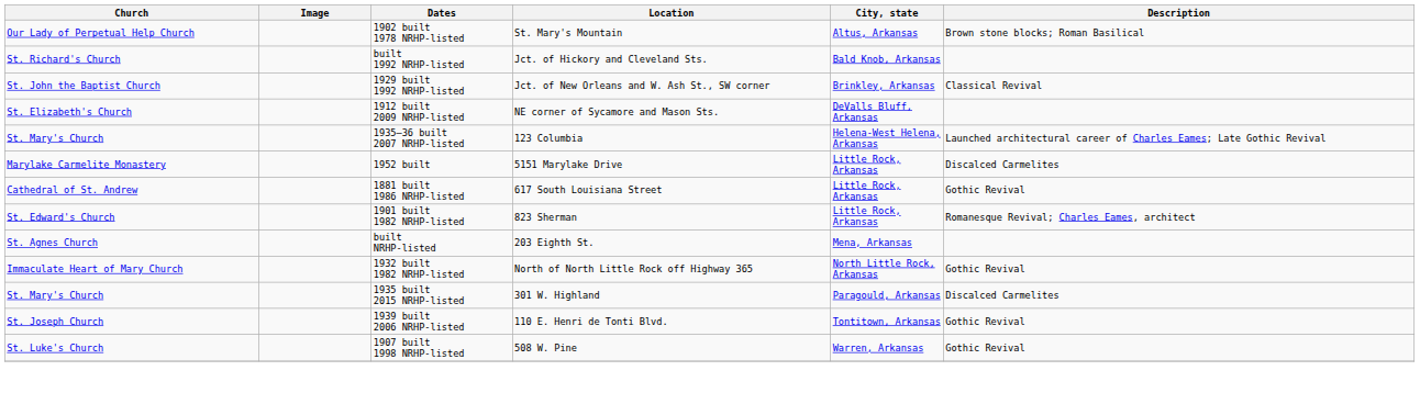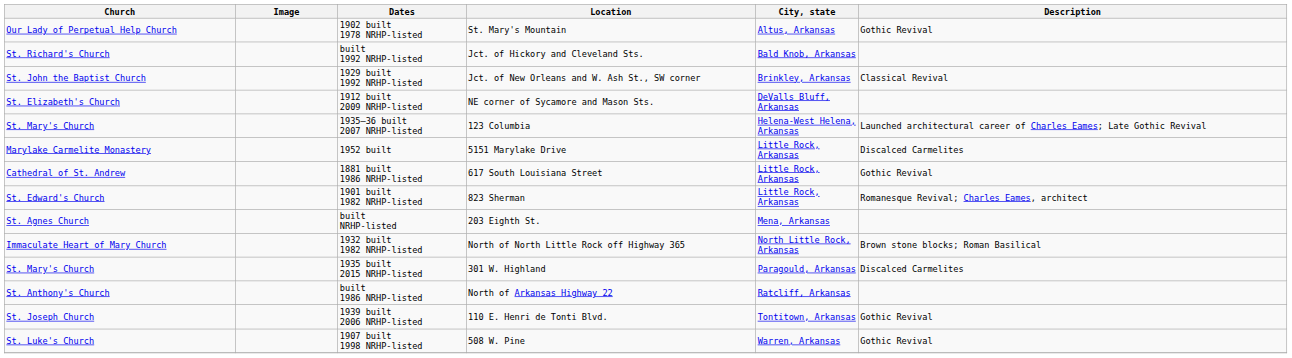 <table class="wikitable sortable" style="width:98%">
 <tr>
 <th width = 18%><strong>Church</strong></th>
 <th width = 8% class="unsortable"><strong>Image</strong></th>
 <th width = 10%><strong>Dates</strong></th>
 <th><strong>Location</strong></th>
 <th width = 8%><strong>City, state</strong></th>
 <th class="unsortable"><strong>Description</strong></th>
 </tr>
 <tr>
 <td><a href='#'>Our Lady of Perpetual Help Church</a></td>
 <td></td>
 <td>1902 built<br>1978 NRHP-listed</td>
 <td>St. Mary's Mountain<br><small></small></td>
 <td><a href='#'>Altus, Arkansas</a></td>
-<td>Brown stone blocks; Roman Basilical</td>
+<td>Gothic Revival</td>
 </tr>
 <tr>
 <td><a href='#'>St. Richard's Church</a></td>
 <td></td>
 <td>built<br>1992 NRHP-listed</td>
 <td>Jct. of Hickory and Cleveland Sts.<br><small></small></td>
 <td><a href='#'>Bald Knob, Arkansas</a></td>
 <td></td>
 </tr>
 <tr>
 <td><a href='#'>St. John the Baptist Church</a></td>
 <td></td>
 <td>1929 built<br>1992 NRHP-listed</td>
 <td>Jct. of New Orleans and W. Ash St., SW corner<br><small></small></td>
 <td><a href='#'>Brinkley, Arkansas</a></td>
 <td>Classical Revival</td>
 </tr>
 <tr>
 <td><a href='#'>St. Elizabeth's Church</a></td>
 <td></td>
 <td>1912 built<br>2009 NRHP-listed</td>
 <td>NE corner of Sycamore and Mason Sts.<br><small></small></td>
 <td><a href='#'>DeValls Bluff, Arkansas</a></td>
 <td></td>
 </tr>
 <tr>
 <td><a href='#'>St. Mary's Church</a></td>
 <td></td>
 <td>1935–36 built<br>2007 NRHP-listed</td>
 <td>123 Columbia<br><small></small></td>
 <td><a href='#'>Helena-West Helena, Arkansas</a></td>
 <td>Launched architectural career of <a href='#'>Charles Eames</a>; Late Gothic Revival</td>
 </tr>
 <tr>
 <td><a href='#'>Marylake Carmelite Monastery</a></td>
 <td></td>
 <td>1952 built</td>
 <td>5151 Marylake Drive<br><small></small></td>
 <td><a href='#'>Little Rock, Arkansas</a></td>
 <td>Discalced Carmelites</td>
 </tr>
 <tr>
 <td><a href='#'>Cathedral of St. Andrew</a></td>
 <td></td>
 <td>1881 built<br>1986 NRHP-listed</td>
 <td>617 South Louisiana Street<br><small></small></td>
 <td><a href='#'>Little Rock, Arkansas</a></td>
 <td>Gothic Revival</td>
 </tr>
 <tr>
 <td><a href='#'>St. Edward's Church</a></td>
 <td></td>
 <td>1901 built<br>1982 NRHP-listed</td>
 <td>823 Sherman<br><small></small></td>
 <td><a href='#'>Little Rock, Arkansas</a></td>
 <td>Romanesque Revival; <a href='#'>Charles Eames</a>, architect</td>
 </tr>
 <tr>
 <td><a href='#'>St. Agnes Church</a></td>
 <td></td>
 <td>built<br> NRHP-listed</td>
 <td>203 Eighth St.<br><small></small></td>
 <td><a href='#'>Mena, Arkansas</a></td>
 <td></td>
 </tr>
 <tr>
 <td><a href='#'>Immaculate Heart of Mary Church</a></td>
 <td></td>
 <td>1932 built<br>1982 NRHP-listed</td>
 <td>North of North Little Rock off Highway 365<br><small></small></td>
 <td><a href='#'>North Little Rock, Arkansas</a></td>
-<td>Gothic Revival</td>
+<td>Brown stone blocks; Roman Basilical</td>
 </tr>
 <tr>
 <td><a href='#'>St. Mary's Church</a></td>
 <td></td>
 <td>1935 built<br>2015 NRHP-listed</td>
 <td>301 W. Highland<br><small></small></td>
 <td><a href='#'>Paragould, Arkansas</a></td>
 <td>Discalced Carmelites</td>
+</tr>
+<tr>
+<td><a href='#'>St. Anthony's Church</a></td>
+<td></td>
+<td>built<br>1986 NRHP-listed</td>
+<td>North of <a href='#'>Arkansas Highway 22</a><br><small></small></td>
+<td><a href='#'>Ratcliff, Arkansas</a></td>
+<td></td>
 </tr>
 <tr>
 <td><a href='#'>St. Joseph Church</a></td>
 <td></td>
 <td>1939 built<br>2006 NRHP-listed</td>
 <td>110 E. Henri de Tonti Blvd.<br><small></small></td>
 <td><a href='#'>Tontitown, Arkansas</a></td>
 <td>Gothic Revival</td>
 </tr>
 <tr>
 <td><a href='#'>St. Luke's Church</a></td>
 <td></td>
 <td>1907 built<br>1998 NRHP-listed</td>
 <td>508 W. Pine<br><small></small></td>
 <td><a href='#'>Warren, Arkansas</a></td>
 <td>Gothic Revival</td>
 </tr>
 <tr>
 </tr>
 </table>
